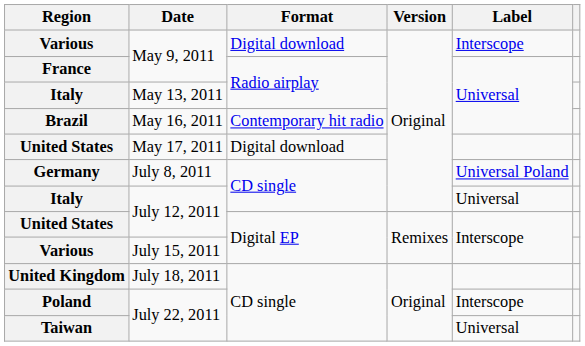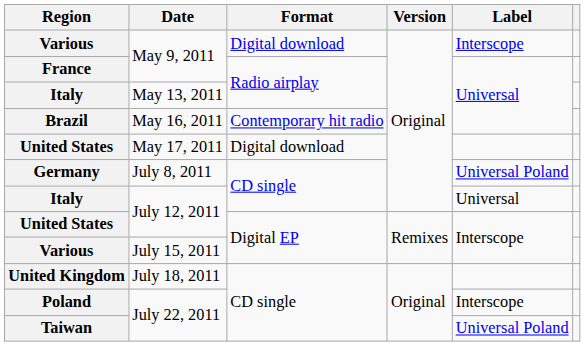 <table class="wikitable plainrowheaders">
 <tr>
 <th scope="col">Region</th>
 <th scope="col">Date</th>
 <th scope="col">Format</th>
 <th scope="col">Version</th>
 <th scope="col">Label</th>
 <th scope="col"></th>
 </tr>
 <tr>
 <th scope="row">Various</th>
 <td rowspan="2">May 9, 2011</td>
 <td><a href='#'>Digital download</a></td>
 <td rowspan="7">Original</td>
 <td><a href='#'>Interscope</a></td>
 <td style="text-align:center;"></td>
 </tr>
 <tr>
 <th scope="row">France</th>
 <td rowspan="2"><a href='#'>Radio airplay</a></td>
 <td rowspan="3"><a href='#'>Universal</a></td>
 <td style="text-align:center;"></td>
 </tr>
 <tr>
 <th scope="row">Italy</th>
 <td>May 13, 2011</td>
 <td style="text-align:center;"></td>
 </tr>
 <tr>
 <th scope="row">Brazil</th>
 <td>May 16, 2011</td>
 <td><a href='#'>Contemporary hit radio</a></td>
 <td style="text-align:center;"></td>
 </tr>
 <tr>
 <th scope="row">United States</th>
 <td>May 17, 2011</td>
 <td>Digital download</td>
 <td></td>
 <td style="text-align:center;"></td>
 </tr>
 <tr>
 <th scope="row">Germany</th>
 <td>July 8, 2011</td>
 <td rowspan="2"><a href='#'>CD single</a></td>
 <td><a href='#'>Universal Poland</a></td>
 <td style="text-align:center;"></td>
 </tr>
 <tr>
 <th scope="row">Italy</th>
 <td rowspan="2">July 12, 2011</td>
 <td>Universal</td>
 <td style="text-align:center;"></td>
 </tr>
 <tr>
 <th scope="row">United States</th>
 <td rowspan="2">Digital <a href='#'>EP</a></td>
 <td rowspan="2">Remixes</td>
 <td rowspan="2">Interscope</td>
 <td style="text-align:center;"></td>
 </tr>
 <tr>
 <th scope="row">Various</th>
 <td>July 15, 2011</td>
 <td style="text-align:center;"></td>
 </tr>
 <tr>
 <th scope="row">United Kingdom</th>
 <td>July 18, 2011</td>
 <td rowspan="3">CD single</td>
 <td rowspan="3">Original</td>
 <td></td>
 <td style="text-align:center;"></td>
 </tr>
 <tr>
 <th scope="row">Poland</th>
 <td rowspan="2">July 22, 2011</td>
 <td>Interscope</td>
 <td style="text-align:center;"></td>
 </tr>
 <tr>
 <th scope="row">Taiwan</th>
-<td>Universal</td>
+<td><a href='#'>Universal Poland</a></td>
 <td style="text-align:center;"></td>
 </tr>
 </table>
